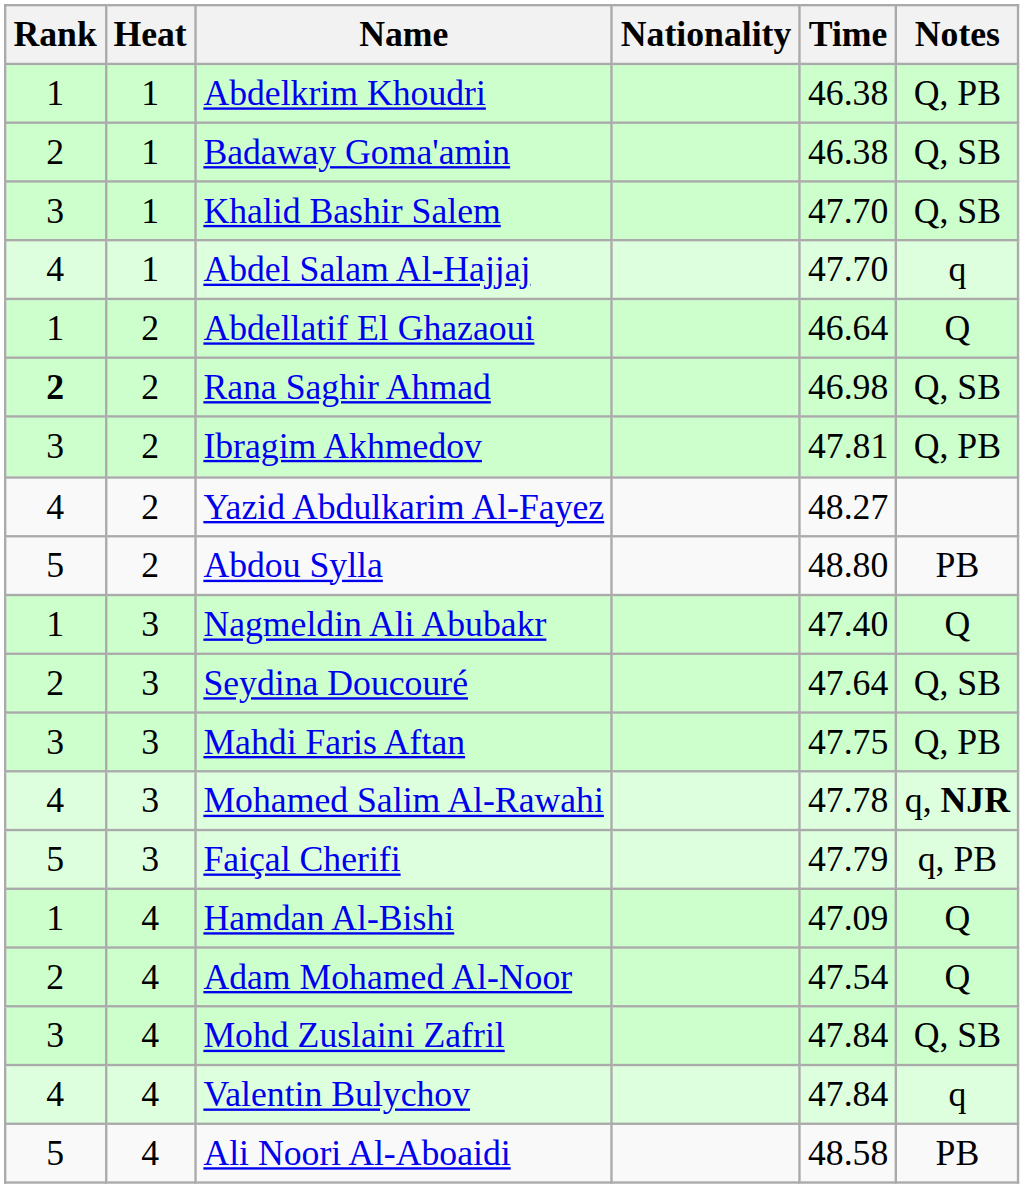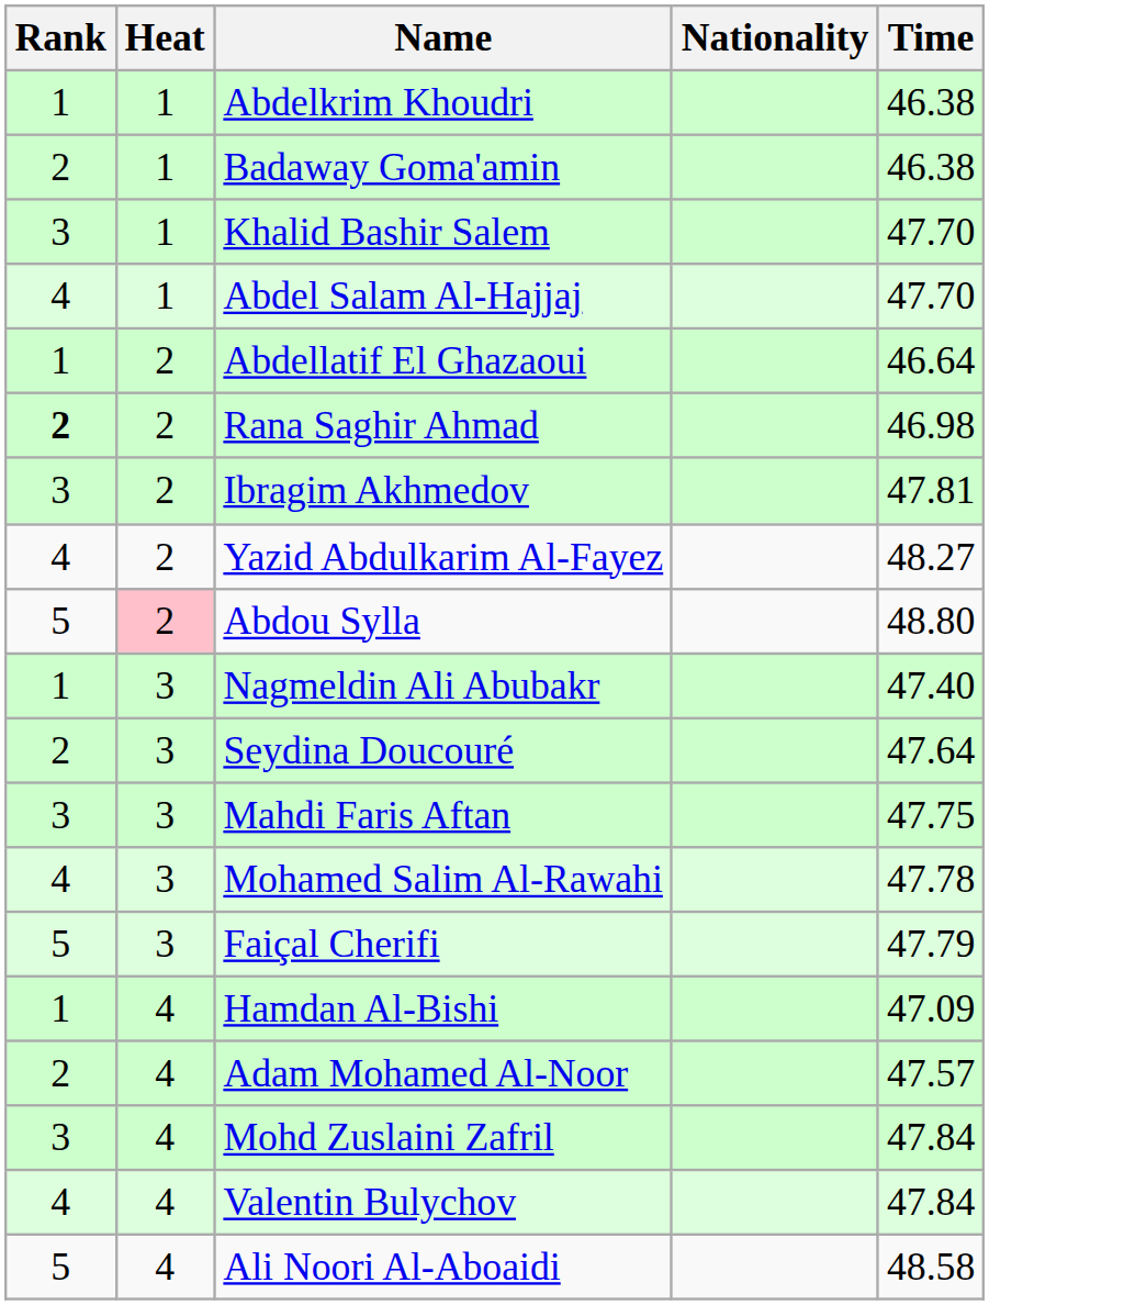 <table class="wikitable sortable" style="text-align:center;font-size:95%">
 <tr>
 <th>Rank</th>
 <th>Heat</th>
 <th>Name</th>
 <th>Nationality</th>
 <th>Time</th>
-<th>Notes</th>
 </tr>
 <tr bgcolor=ccffcc>
 <td>1</td>
 <td>1</td>
 <td align=left><a href='#'>Abdelkrim Khoudri</a></td>
 <td align=left></td>
 <td>46.38</td>
-<td>Q, PB</td>
 </tr>
 <tr bgcolor=ccffcc>
 <td>2</td>
 <td>1</td>
 <td align=left><a href='#'>Badaway Goma'amin</a></td>
 <td align=left></td>
 <td>46.38</td>
-<td>Q, SB</td>
 </tr>
 <tr bgcolor=ccffcc>
 <td>3</td>
 <td>1</td>
 <td align=left><a href='#'>Khalid Bashir Salem</a></td>
 <td align=left></td>
 <td>47.70</td>
-<td>Q, SB</td>
 </tr>
 <tr bgcolor=ddffdd>
 <td>4</td>
 <td>1</td>
 <td align=left><a href='#'>Abdel Salam Al-Hajjaj</a></td>
 <td align=left></td>
 <td>47.70</td>
-<td>q</td>
 </tr>
 <tr bgcolor=ccffcc>
 <td>1</td>
 <td>2</td>
 <td align=left><a href='#'>Abdellatif El Ghazaoui</a></td>
 <td align=left></td>
 <td>46.64</td>
-<td>Q</td>
 </tr>
 <tr bgcolor=ccffcc>
 <td><strong>2</strong></td>
 <td>2</td>
 <td align=left><a href='#'>Rana Saghir Ahmad</a></td>
 <td align=left></td>
 <td>46.98</td>
-<td>Q, SB</td>
 </tr>
 <tr bgcolor=ccffcc>
 <td>3</td>
 <td>2</td>
 <td align=left><a href='#'>Ibragim Akhmedov</a></td>
 <td align=left></td>
 <td>47.81</td>
-<td>Q, PB</td>
 </tr>
 <tr>
 <td>4</td>
 <td>2</td>
 <td align=left><a href='#'>Yazid Abdulkarim Al-Fayez</a></td>
 <td align=left></td>
 <td>48.27</td>
-<td></td>
 </tr>
 <tr>
 <td>5</td>
-<td>2</td>
+<td style="background: pink;">2</td>
 <td align=left><a href='#'>Abdou Sylla</a></td>
 <td align=left></td>
 <td>48.80</td>
-<td>PB</td>
 </tr>
 <tr bgcolor=ccffcc>
 <td>1</td>
 <td>3</td>
 <td align=left><a href='#'>Nagmeldin Ali Abubakr</a></td>
 <td align=left></td>
 <td>47.40</td>
-<td>Q</td>
 </tr>
 <tr bgcolor=ccffcc>
 <td>2</td>
 <td>3</td>
 <td align=left><a href='#'>Seydina Doucouré</a></td>
 <td align=left></td>
 <td>47.64</td>
-<td>Q, SB</td>
 </tr>
 <tr bgcolor=ccffcc>
 <td>3</td>
 <td>3</td>
 <td align=left><a href='#'>Mahdi Faris Aftan</a></td>
 <td align=left></td>
 <td>47.75</td>
-<td>Q, PB</td>
 </tr>
 <tr bgcolor=ddffdd>
 <td>4</td>
 <td>3</td>
 <td align=left><a href='#'>Mohamed Salim Al-Rawahi</a></td>
 <td align=left></td>
 <td>47.78</td>
-<td>q, <strong>NJR</strong></td>
 </tr>
 <tr bgcolor=ddffdd>
 <td>5</td>
 <td>3</td>
 <td align=left><a href='#'>Faiçal Cherifi</a></td>
 <td align=left></td>
 <td>47.79</td>
-<td>q, PB</td>
 </tr>
 <tr bgcolor=ccffcc>
 <td>1</td>
 <td>4</td>
 <td align=left><a href='#'>Hamdan Al-Bishi</a></td>
 <td align=left></td>
 <td>47.09</td>
-<td>Q</td>
 </tr>
 <tr bgcolor=ccffcc>
 <td>2</td>
 <td>4</td>
 <td align=left><a href='#'>Adam Mohamed Al-Noor</a></td>
 <td align=left></td>
-<td>47.54</td>
-<td>Q</td>
+<td>47.57</td>
 </tr>
 <tr bgcolor=ccffcc>
 <td>3</td>
 <td>4</td>
 <td align=left><a href='#'>Mohd Zuslaini Zafril</a></td>
 <td align=left></td>
 <td>47.84</td>
-<td>Q, SB</td>
 </tr>
 <tr bgcolor=ddffdd>
 <td>4</td>
 <td>4</td>
 <td align=left><a href='#'>Valentin Bulychov</a></td>
 <td align=left></td>
 <td>47.84</td>
-<td>q</td>
 </tr>
 <tr>
 <td>5</td>
 <td>4</td>
 <td align=left><a href='#'>Ali Noori Al-Aboaidi</a></td>
 <td align=left></td>
 <td>48.58</td>
-<td>PB</td>
 </tr>
 </table>
